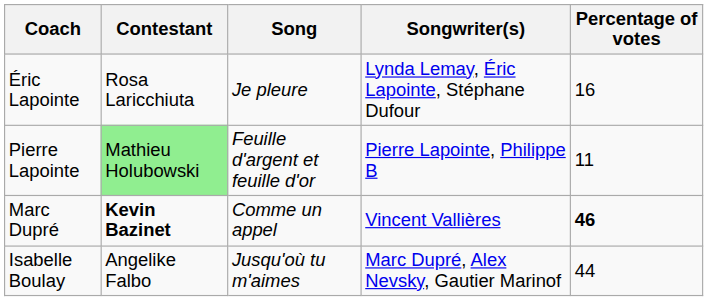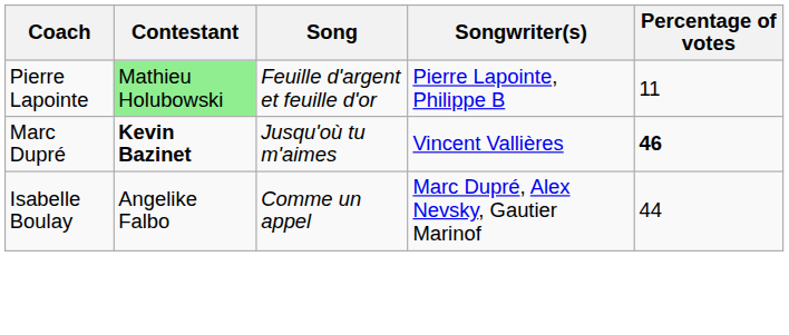 <table class="wikitable sortable jquery-tablesorter">
 <tr>
 <th>Coach</th>
 <th colspan="">Contestant</th>
 <th>Song</th>
 <th>Songwriter(s)</th>
 <th>Percentage of votes</th>
-</tr>
-<tr>
-<td>Éric Lapointe</td>
-<td>Rosa Laricchiuta</td>
-<td><em>Je pleure</em></td>
-<td><a href='#'>Lynda Lemay</a>, <a href='#'>Éric Lapointe</a>, Stéphane Dufour</td>
-<td>16</td>
 </tr>
 <tr>
 <td>Pierre Lapointe</td>
 <td style="background: lightgreen;">Mathieu Holubowski</td>
 <td><em>Feuille d'argent et feuille d'or</em></td>
 <td><a href='#'>Pierre Lapointe</a>, <a href='#'>Philippe B</a></td>
 <td>11</td>
 </tr>
 <tr>
 <td>Marc Dupré</td>
 <td><strong>Kevin Bazinet</strong></td>
-<td><em>Comme un appel</em></td>
+<td><em>Jusqu'où tu m'aimes</em></td>
 <td><a href='#'>Vincent Vallières</a></td>
 <td><strong>46</strong></td>
 </tr>
 <tr>
 <td>Isabelle Boulay</td>
 <td>Angelike Falbo</td>
-<td><em>Jusqu'où tu m'aimes</em></td>
+<td><em>Comme un appel</em></td>
 <td><a href='#'>Marc Dupré</a>, <a href='#'>Alex Nevsky</a>, Gautier Marinof</td>
 <td>44</td>
 </tr>
 </table>
